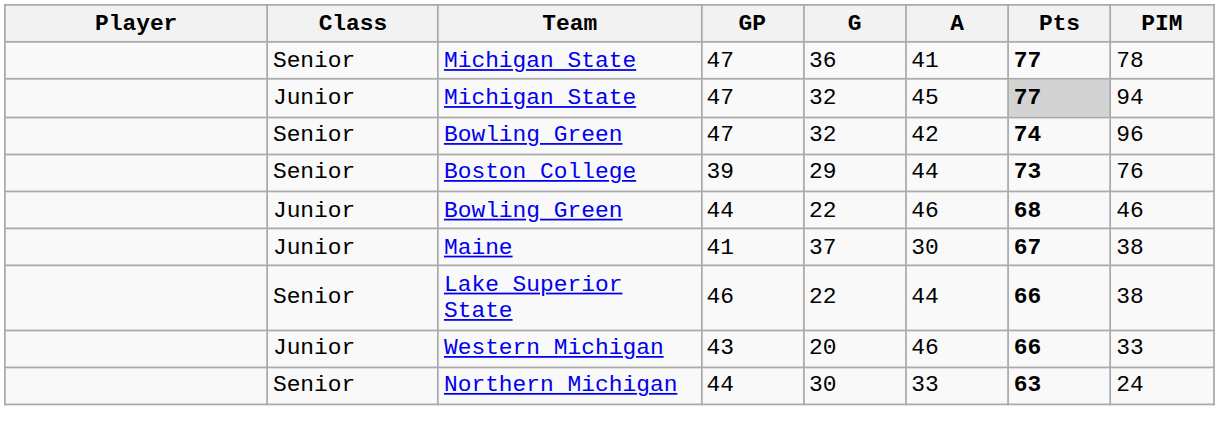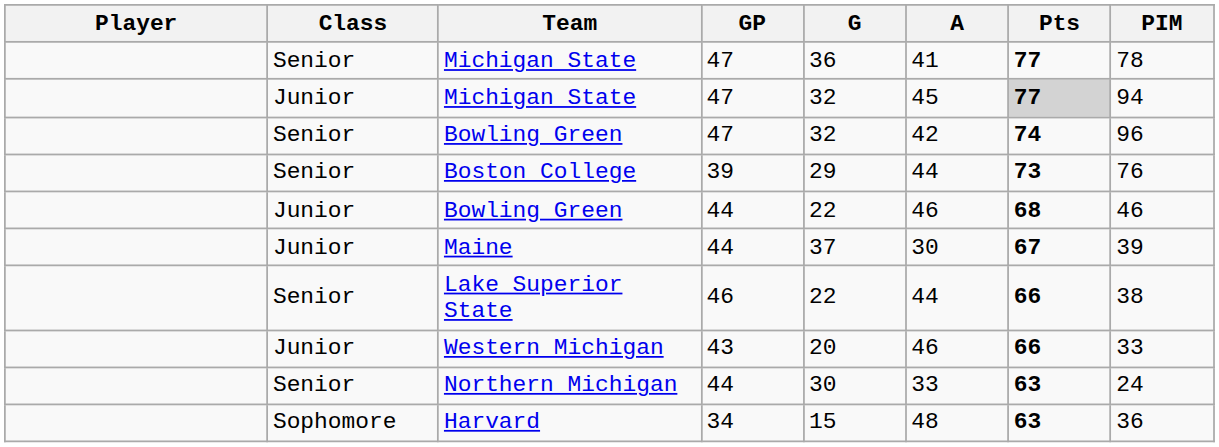 <table class="wikitable sortable">
 <tr>
 <th style="width: 11em;">Player</th>
 <th style="width: 7em;">Class</th>
 <th style="width: 11em;">Team</th>
 <th style="width: 4em;">GP</th>
 <th style="width: 4em;">G</th>
 <th style="width: 4em;">A</th>
 <th style="width: 4em;">Pts</th>
 <th style="width: 4em;">PIM</th>
 </tr>
 <tr>
 <td></td>
 <td>Senior</td>
 <td><a href='#'>Michigan State</a></td>
 <td>47</td>
 <td>36</td>
 <td>41</td>
 <td><strong>77</strong></td>
 <td>78</td>
 </tr>
 <tr>
 <td></td>
 <td>Junior</td>
 <td><a href='#'>Michigan State</a></td>
 <td>47</td>
 <td>32</td>
 <td>45</td>
 <td style="background: lightgrey;"><strong>77</strong></td>
 <td>94</td>
 </tr>
 <tr>
 <td></td>
 <td>Senior</td>
 <td><a href='#'>Bowling Green</a></td>
 <td>47</td>
 <td>32</td>
 <td>42</td>
 <td><strong>74</strong></td>
 <td>96</td>
 </tr>
 <tr>
 <td></td>
 <td>Senior</td>
 <td><a href='#'>Boston College</a></td>
 <td>39</td>
 <td>29</td>
 <td>44</td>
 <td><strong>73</strong></td>
 <td>76</td>
 </tr>
 <tr>
 <td></td>
 <td>Junior</td>
 <td><a href='#'>Bowling Green</a></td>
 <td>44</td>
 <td>22</td>
 <td>46</td>
 <td><strong>68</strong></td>
 <td>46</td>
 </tr>
 <tr>
 <td></td>
 <td>Junior</td>
 <td><a href='#'>Maine</a></td>
-<td>41</td>
+<td>44</td>
 <td>37</td>
 <td>30</td>
 <td><strong>67</strong></td>
-<td>38</td>
+<td>39</td>
 </tr>
 <tr>
 <td></td>
 <td>Senior</td>
 <td><a href='#'>Lake Superior State</a></td>
 <td>46</td>
 <td>22</td>
 <td>44</td>
 <td><strong>66</strong></td>
 <td>38</td>
 </tr>
 <tr>
 <td></td>
 <td>Junior</td>
 <td><a href='#'>Western Michigan</a></td>
 <td>43</td>
 <td>20</td>
 <td>46</td>
 <td><strong>66</strong></td>
 <td>33</td>
 </tr>
 <tr>
 <td></td>
 <td>Senior</td>
 <td><a href='#'>Northern Michigan</a></td>
 <td>44</td>
 <td>30</td>
 <td>33</td>
 <td><strong>63</strong></td>
 <td>24</td>
 </tr>
+<tr>
+<td></td>
+<td>Sophomore</td>
+<td><a href='#'>Harvard</a></td>
+<td>34</td>
+<td>15</td>
+<td>48</td>
+<td><strong>63</strong></td>
+<td>36</td>
+</tr>
 </table>
